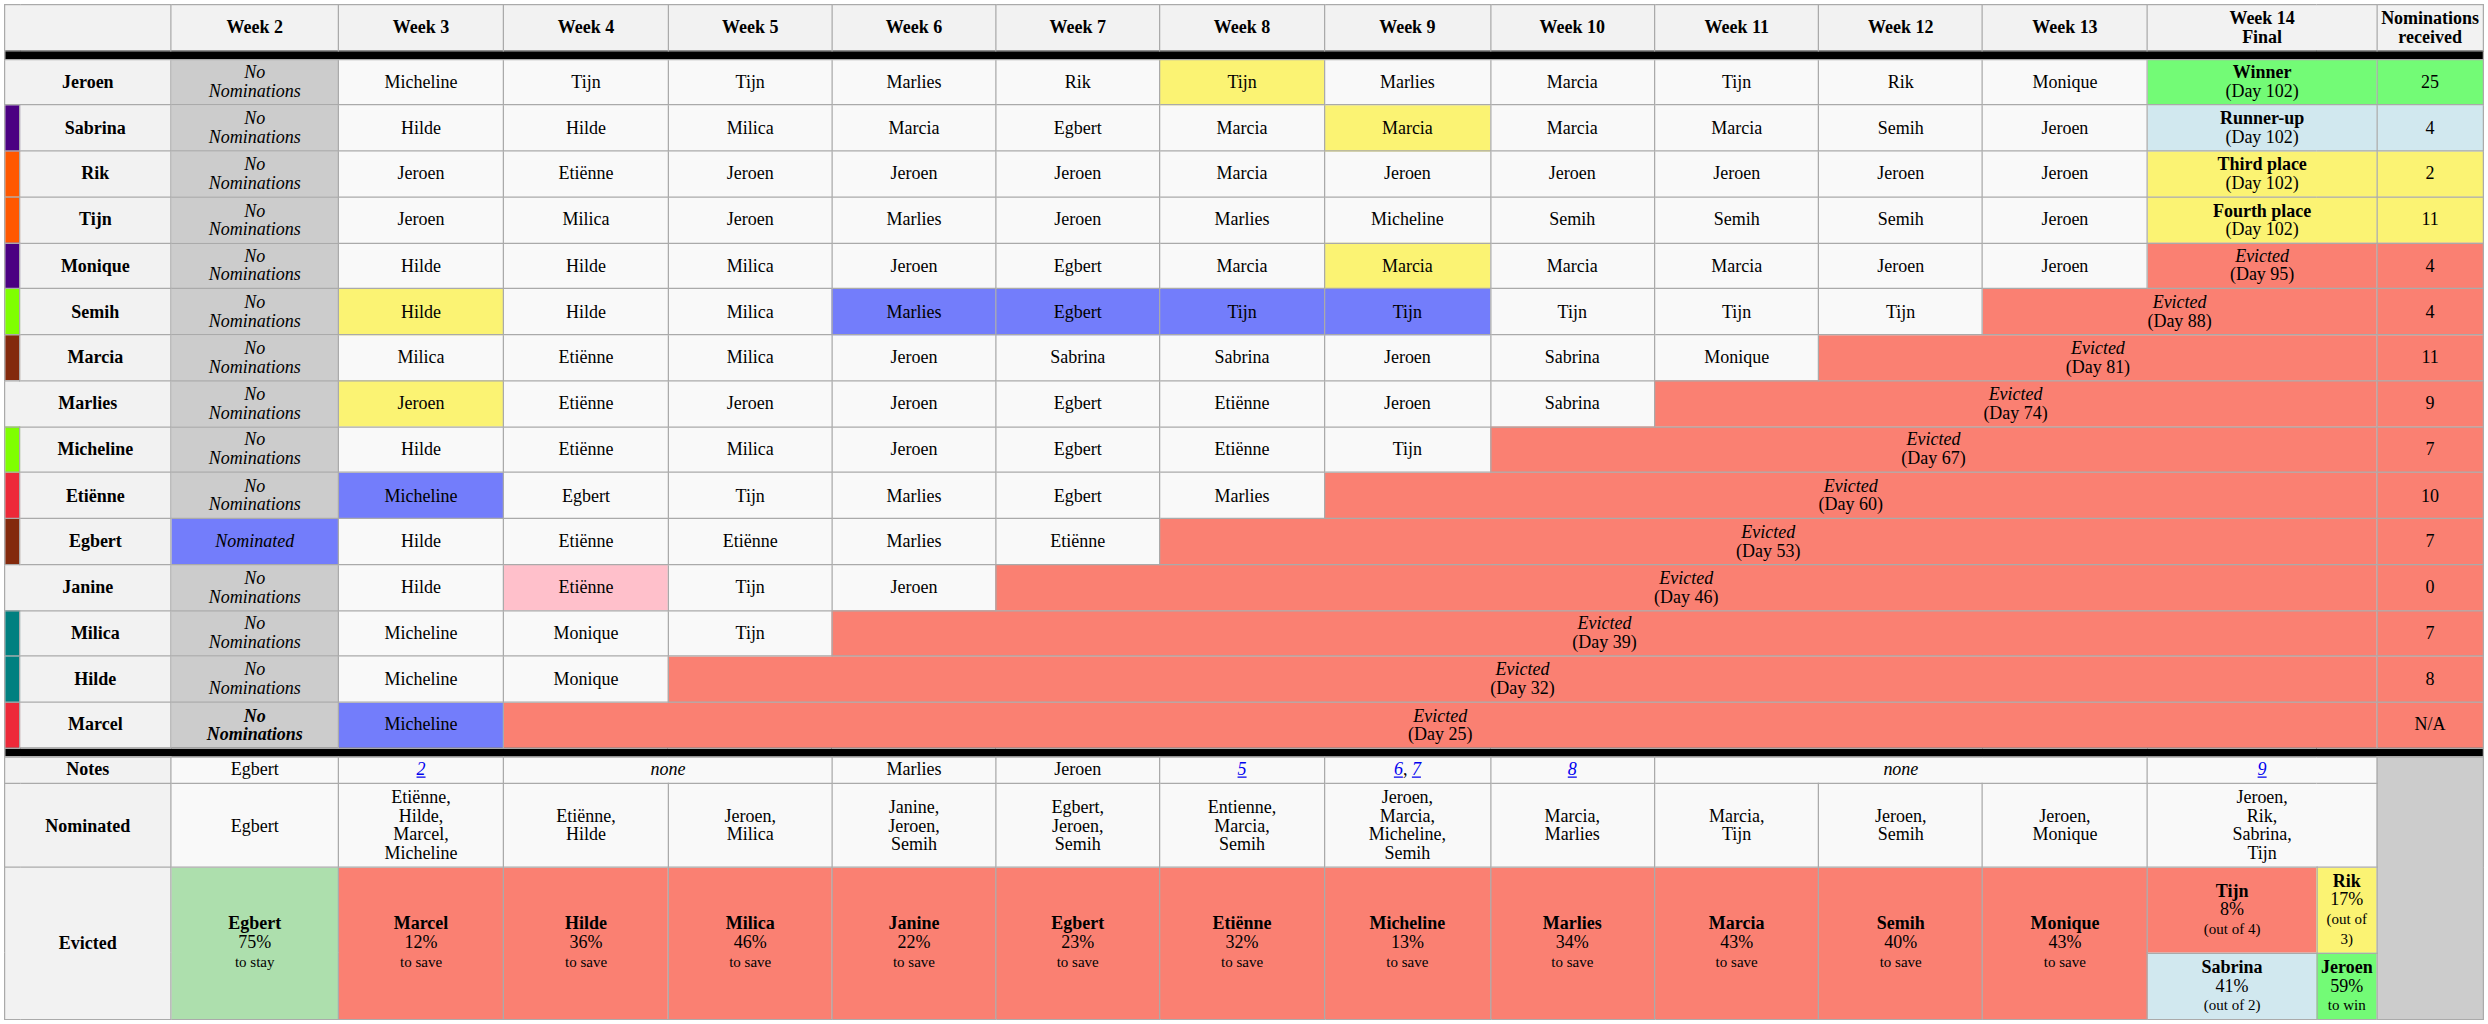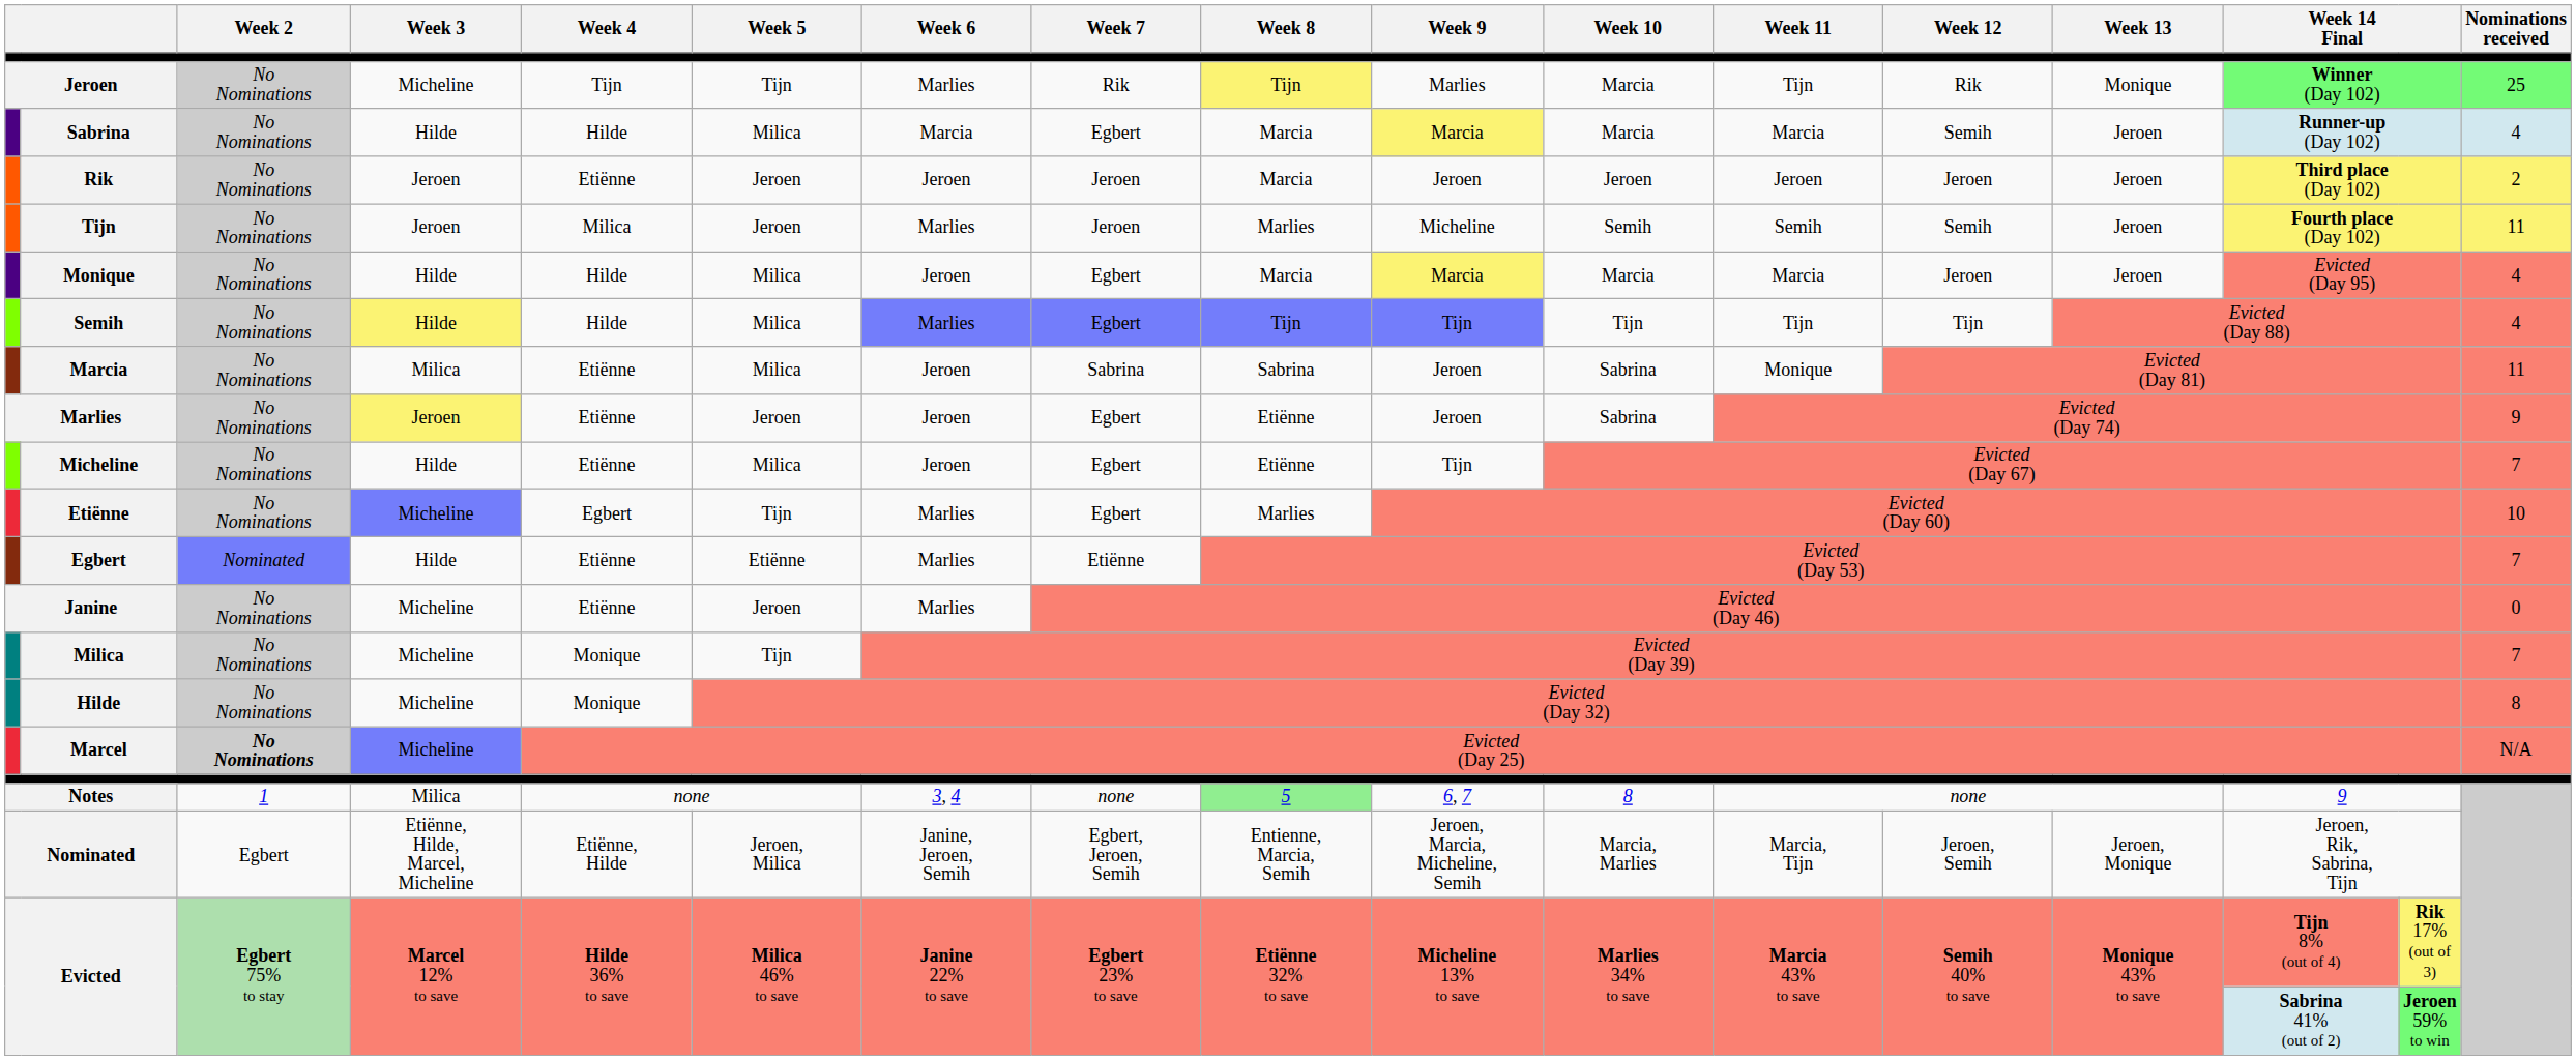 <table class="wikitable" style="text-align:center; width:100%; font-size:90%; line-height:15px;">
 <tr>
 <th style="width:7%" colspan="2"></th>
 <th style="width:7%">Week 2</th>
 <th style="width:7%">Week 3</th>
 <th style="width:7%">Week 4</th>
 <th style="width:7%">Week 5</th>
 <th style="width:7%">Week 6</th>
 <th style="width:7%">Week 7</th>
 <th style="width:7%">Week 8</th>
 <th style="width:7%">Week 9</th>
 <th style="width:7%">Week 10</th>
 <th style="width:7%">Week 11</th>
 <th style="width:7%">Week 12</th>
 <th style="width:7%">Week 13</th>
 <th style="width:14%" colspan="2">Week 14<br>Final</th>
 <th style="width:1%">Nominations received</th>
 </tr>
 <tr>
 <th style="background:#000" colspan="17"></th>
 </tr>
 <tr>
 <th colspan="2">Jeroen</th>
 <td style="background:#CCCCCC"><em>No<br>Nominations</em></td>
 <td>Micheline</td>
 <td>Tijn</td>
 <td>Tijn</td>
 <td>Marlies</td>
 <td>Rik</td>
 <td style="background:#FBF373">Tijn</td>
 <td>Marlies</td>
 <td>Marcia</td>
 <td>Tijn</td>
 <td>Rik</td>
 <td>Monique</td>
 <td style="background:#73FB76" colspan="2"><strong>Winner</strong><br>(Day 102)</td>
 <td style="background:#73FB76">25</td>
 </tr>
 <tr>
 <td style="background:#4B0082"></td>
 <th>Sabrina</th>
 <td style="background:#CCCCCC"><em>No<br>Nominations</em></td>
 <td>Hilde</td>
 <td>Hilde</td>
 <td>Milica</td>
 <td>Marcia</td>
 <td>Egbert</td>
 <td>Marcia</td>
 <td style="background:#FBF373">Marcia</td>
 <td>Marcia</td>
 <td>Marcia</td>
 <td>Semih</td>
 <td>Jeroen</td>
 <td style="background:#D1E8EF" colspan="2"><strong>Runner-up</strong><br>(Day 102)</td>
 <td style="background:#D1E8EF">4</td>
 </tr>
 <tr>
 <td style="background:#FF5800"></td>
 <th>Rik</th>
 <td style="background:#CCCCCC"><em>No<br>Nominations</em></td>
 <td>Jeroen</td>
 <td>Etiënne</td>
 <td>Jeroen</td>
 <td>Jeroen</td>
 <td>Jeroen</td>
 <td>Marcia</td>
 <td>Jeroen</td>
 <td>Jeroen</td>
 <td>Jeroen</td>
 <td>Jeroen</td>
 <td>Jeroen</td>
 <td style="background:#FBF373" colspan="2"><strong>Third place</strong><br>(Day 102)</td>
 <td style="background:#FBF373">2</td>
 </tr>
 <tr>
 <td style="background:#FF5800"></td>
 <th>Tijn</th>
 <td style="background:#CCCCCC"><em>No<br>Nominations</em></td>
 <td>Jeroen</td>
 <td>Milica</td>
 <td>Jeroen</td>
 <td>Marlies</td>
 <td>Jeroen</td>
 <td>Marlies</td>
 <td>Micheline</td>
 <td>Semih</td>
 <td>Semih</td>
 <td>Semih</td>
 <td>Jeroen</td>
 <td style="background:#FBF373" colspan="2"><strong>Fourth place</strong><br>(Day 102)</td>
 <td style="background:#FBF373">11</td>
 </tr>
 <tr>
 <td style="background:#4B0082"></td>
 <th>Monique</th>
 <td style="background:#CCCCCC"><em>No<br>Nominations</em></td>
 <td>Hilde</td>
 <td>Hilde</td>
 <td>Milica</td>
 <td>Jeroen</td>
 <td>Egbert</td>
 <td>Marcia</td>
 <td style="background:#FBF373">Marcia</td>
 <td>Marcia</td>
 <td>Marcia</td>
 <td>Jeroen</td>
 <td>Jeroen</td>
 <td style="background:#FA8072" colspan="2"><em>Evicted</em><br>(Day 95)</td>
 <td style="background:#FA8072">4</td>
 </tr>
 <tr>
 <td style="background:#7FFF00"></td>
 <th>Semih</th>
 <td style="background:#CCCCCC"><em>No<br>Nominations</em></td>
 <td style="background:#FBF373">Hilde</td>
 <td>Hilde</td>
 <td>Milica</td>
 <td style="background:#737DFB">Marlies</td>
 <td style="background:#737DFB">Egbert</td>
 <td style="background:#737DFB">Tijn</td>
 <td style="background:#737DFB">Tijn</td>
 <td>Tijn</td>
 <td>Tijn</td>
 <td>Tijn</td>
 <td style="background:#FA8072" colspan="3"><em>Evicted</em><br>(Day 88)</td>
 <td style="background:#FA8072">4</td>
 </tr>
 <tr>
 <td style="background:#832A0D"></td>
 <th>Marcia</th>
 <td style="background:#CCCCCC"><em>No<br>Nominations</em></td>
 <td>Milica</td>
 <td>Etiënne</td>
 <td>Milica</td>
 <td>Jeroen</td>
 <td>Sabrina</td>
 <td>Sabrina</td>
 <td>Jeroen</td>
 <td>Sabrina</td>
 <td>Monique</td>
 <td style="background:#FA8072" colspan="4"><em>Evicted</em><br>(Day 81)</td>
 <td style="background:#FA8072">11</td>
 </tr>
 <tr>
 <th colspan="2">Marlies</th>
 <td style="background:#CCCCCC"><em>No<br>Nominations</em></td>
 <td style="background:#FBF373">Jeroen</td>
 <td>Etiënne</td>
 <td>Jeroen</td>
 <td>Jeroen</td>
 <td>Egbert</td>
 <td>Etiënne</td>
 <td>Jeroen</td>
 <td>Sabrina</td>
 <td style="background:#FA8072" colspan="5"><em>Evicted</em><br>(Day 74)</td>
 <td style="background:#FA8072">9</td>
 </tr>
 <tr>
 <td style="background:#7FFF00"></td>
 <th>Micheline</th>
 <td style="background:#CCCCCC"><em>No<br>Nominations</em></td>
 <td>Hilde</td>
 <td>Etiënne</td>
 <td>Milica</td>
 <td>Jeroen</td>
 <td>Egbert</td>
 <td>Etiënne</td>
 <td>Tijn</td>
 <td style="background:#FA8072" colspan="6"><em>Evicted</em><br>(Day 67)</td>
 <td style="background:#FA8072">7</td>
 </tr>
 <tr>
 <td style="background:#ED2939"></td>
 <th>Etiënne</th>
 <td style="background:#CCCCCC"><em>No<br>Nominations</em></td>
 <td style="background:#737DFB">Micheline</td>
 <td>Egbert</td>
 <td>Tijn</td>
 <td>Marlies</td>
 <td>Egbert</td>
 <td>Marlies</td>
 <td style="background:#FA8072" colspan="7"><em>Evicted</em><br>(Day 60)</td>
 <td style="background:#FA8072">10</td>
 </tr>
 <tr>
 <td style="background:#832A0D"></td>
 <th>Egbert</th>
 <td style="background:#737DFB"><em>Nominated</em></td>
 <td>Hilde</td>
 <td>Etiënne</td>
 <td>Etiënne</td>
 <td>Marlies</td>
 <td>Etiënne</td>
 <td style="background:#FA8072" colspan="8"><em>Evicted</em><br>(Day 53)</td>
 <td style="background:#FA8072">7</td>
 </tr>
 <tr>
 <th colspan="2">Janine</th>
 <td style="background:#CCCCCC"><em>No<br>Nominations</em></td>
-<td>Hilde</td>
-<td style="background: pink;">Etiënne</td>
-<td>Tijn</td>
+<td>Micheline</td>
+<td>Etiënne</td>
 <td>Jeroen</td>
+<td>Marlies</td>
 <td style="background:#FA8072" colspan="9"><em>Evicted</em><br>(Day 46)</td>
 <td style="background:#FA8072">0</td>
 </tr>
 <tr>
 <td style="background:#008080"></td>
 <th>Milica</th>
 <td style="background:#CCCCCC"><em>No<br>Nominations</em></td>
 <td>Micheline</td>
 <td>Monique</td>
 <td>Tijn</td>
 <td style="background:#FA8072" colspan="10"><em>Evicted</em><br>(Day 39)</td>
 <td style="background:#FA8072">7</td>
 </tr>
 <tr>
 <td style="background:#008080"></td>
 <th>Hilde</th>
 <td style="background:#CCCCCC"><em>No<br>Nominations</em></td>
 <td>Micheline</td>
 <td>Monique</td>
 <td style="background:#FA8072" colspan="11"><em>Evicted</em><br>(Day 32)</td>
 <td style="background:#FA8072">8</td>
 </tr>
 <tr>
 <td style="background:#ED2939"></td>
 <th>Marcel</th>
 <td style="background:#CCCCCC"><strong><em>No<br>Nominations</em></strong></td>
 <td style="background:#737DFB">Micheline</td>
 <td style="background:#FA8072" colspan="12"><em>Evicted</em><br>(Day 25)</td>
 <td style="background:#FA8072">N/A</td>
 </tr>
 <tr>
 <th style="background:#000" colspan="17"></th>
 </tr>
 <tr>
 <th colspan="2">Notes</th>
-<td>Egbert</td>
-<td><em><a href='#'>2</a></em></td>
+<td><em><a href='#'>1</a></em></td>
+<td>Milica</td>
 <td colspan="2"><em>none</em></td>
-<td>Marlies</td>
-<td>Jeroen</td>
-<td><em><a href='#'>5</a></em></td>
+<td><em><a href='#'>3</a></em>, <em><a href='#'>4</a></em></td>
+<td><em>none</em></td>
+<td style="background: lightgreen;"><em><a href='#'>5</a></em></td>
 <td><em><a href='#'>6</a></em>, <em><a href='#'>7</a></em></td>
 <td><em><a href='#'>8</a></em></td>
 <td colspan="3"><em>none</em></td>
 <td colspan="2"><em><a href='#'>9</a></em></td>
 <td style="background:#ccc" rowspan="4"></td>
 </tr>
 <tr>
 <th colspan="2">Nominated</th>
 <td>Egbert</td>
 <td>Etiënne,<br>Hilde,<br>Marcel,<br>Micheline</td>
 <td>Etiënne,<br>Hilde</td>
 <td>Jeroen,<br>Milica</td>
 <td>Janine,<br>Jeroen,<br>Semih</td>
 <td>Egbert,<br>Jeroen,<br>Semih</td>
 <td>Entienne,<br>Marcia,<br>Semih</td>
 <td>Jeroen,<br>Marcia,<br>Micheline,<br>Semih</td>
 <td>Marcia,<br>Marlies</td>
 <td>Marcia,<br>Tijn</td>
 <td>Jeroen,<br>Semih</td>
 <td>Jeroen,<br>Monique</td>
 <td colspan="2">Jeroen,<br>Rik,<br>Sabrina,<br>Tijn</td>
 </tr>
 <tr>
 <th colspan="2" rowspan="3">Evicted</th>
 <td style="background:#addfad" rowspan="2"><strong>Egbert</strong><br>75%<br><small>to stay</small></td>
 <td style="background:#FA8072" rowspan="2"><strong>Marcel</strong><br>12%<br><small>to save</small></td>
 <td style="background:#FA8072" rowspan="2"><strong>Hilde</strong><br>36%<br><small>to save</small></td>
 <td style="background:#FA8072" rowspan="2"><strong>Milica</strong><br>46%<br><small>to save</small></td>
 <td style="background:#FA8072" rowspan="2"><strong>Janine</strong><br>22%<br><small>to save</small></td>
 <td style="background:#FA8072" rowspan="2"><strong>Egbert</strong><br>23%<br><small>to save</small></td>
 <td style="background:#FA8072" rowspan="2"><strong>Etiënne</strong><br>32%<br><small>to save</small></td>
 <td style="background:#FA8072" rowspan="2"><strong>Micheline</strong><br>13%<br><small>to save</small></td>
 <td style="background:#FA8072" rowspan="2"><strong>Marlies</strong><br>34%<br><small>to save</small></td>
 <td style="background:#FA8072" rowspan="2"><strong>Marcia</strong><br>43%<br><small>to save</small></td>
 <td style="background:#FA8072" rowspan="2"><strong>Semih</strong><br>40%<br><small>to save</small></td>
 <td style="background:#FA8072" rowspan="2"><strong>Monique</strong><br>43%<br><small>to save</small></td>
 <td style="background:#FA8072"><strong>Tijn</strong><br>8%<br><small>(out of 4)</small></td>
 <td style="background:#FBF373"><strong>Rik</strong><br>17%<br><small>(out of 3)</small></td>
 </tr>
 <tr>
 <td style="background:#D1E8EF"><strong>Sabrina</strong><br>41%<br><small>(out of 2)</small></td>
 <td style="background:#73FB76"><strong>Jeroen</strong><br>59%<br><small>to win</small></td>
 </tr>
 </table>
